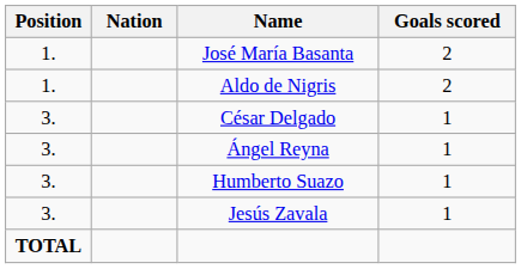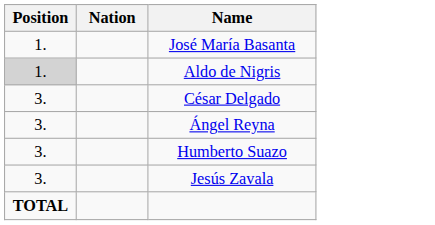 <table class="wikitable" style="font-size: 95%; text-align: center;">
 <tr>
 <th width=60>Position</th>
 <th width=60>Nation</th>
 <th width=150>Name</th>
-<th width=100>Goals scored</th>
 </tr>
 <tr>
 <td>1.</td>
 <td></td>
 <td><a href='#'>José María Basanta</a></td>
-<td>2</td>
 </tr>
 <tr>
-<td>1.</td>
+<td style="background: lightgrey;">1.</td>
 <td></td>
 <td><a href='#'>Aldo de Nigris</a></td>
-<td>2</td>
 </tr>
 <tr>
 <td>3.</td>
 <td></td>
 <td><a href='#'>César Delgado</a></td>
-<td>1</td>
 </tr>
 <tr>
 <td>3.</td>
 <td></td>
 <td><a href='#'>Ángel Reyna</a></td>
-<td>1</td>
 </tr>
 <tr>
 <td>3.</td>
 <td></td>
 <td><a href='#'>Humberto Suazo</a></td>
-<td>1</td>
 </tr>
 <tr>
 <td>3.</td>
 <td></td>
 <td><a href='#'>Jesús Zavala</a></td>
-<td>1</td>
 </tr>
 <tr>
 <td><strong>TOTAL</strong></td>
 <td></td>
 <td></td>
-<td></td>
 </tr>
 </table>
